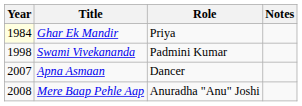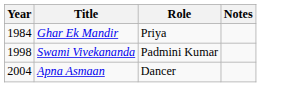 <table class="wikitable sortable">
 <tr>
 <th scope="col">Year</th>
 <th scope="col">Title</th>
 <th scope="col">Role</th>
 <th scope="col" class="unsortable">Notes</th>
 </tr>
 <tr>
-<td style="background: lightyellow;">1984</td>
+<td>1984</td>
 <td><em><a href='#'>Ghar Ek Mandir</a></em></td>
 <td>Priya</td>
 <td></td>
 </tr>
 <tr>
 <td>1998</td>
 <td><em><a href='#'>Swami Vivekananda</a></em></td>
 <td>Padmini Kumar</td>
 <td></td>
 </tr>
 <tr>
-<td>2007</td>
+<td>2004</td>
 <td><em><a href='#'>Apna Asmaan</a></em></td>
 <td>Dancer</td>
 <td></td>
 </tr>
-<tr>
-<td>2008</td>
-<td><em><a href='#'>Mere Baap Pehle Aap</a></em></td>
-<td>Anuradha "Anu" Joshi</td>
-<td></td>
-</tr>
 </table>
